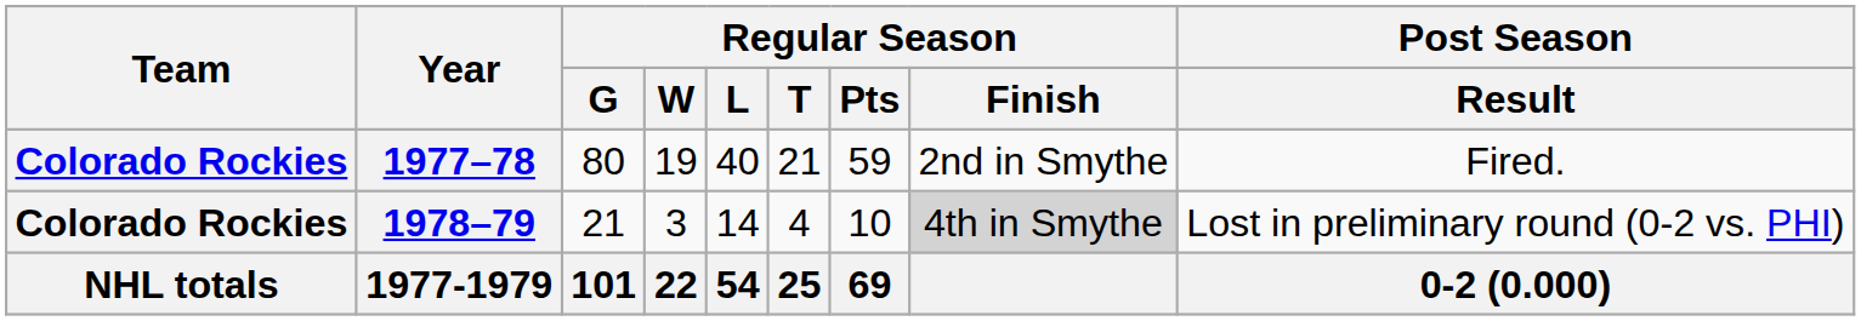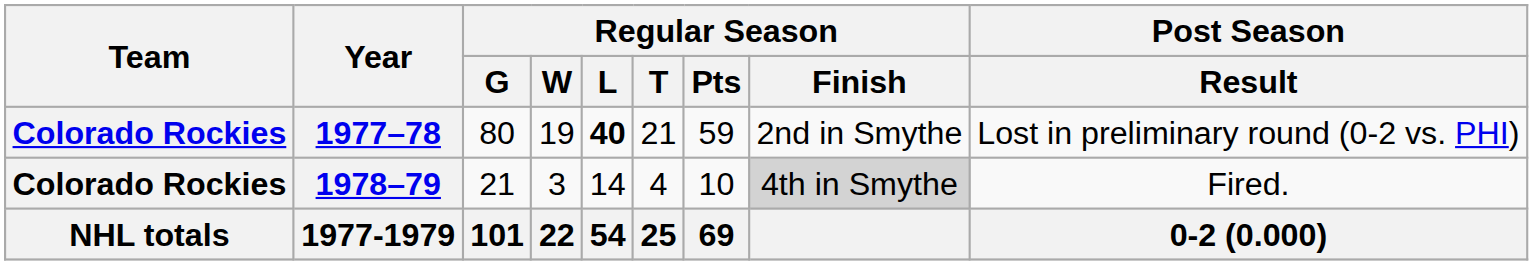 <table class="wikitable" style="font-size: 95%; text-align:center;">
 <tr>
 <th rowspan="2">Team</th>
 <th rowspan="2">Year</th>
 <th colspan="6">Regular Season</th>
 <th colspan="1">Post Season</th>
 </tr>
 <tr>
 <th>G</th>
 <th>W</th>
 <th>L</th>
 <th>T</th>
 <th>Pts</th>
 <th>Finish</th>
 <th>Result</th>
 </tr>
 <tr>
 <th><a href='#'>Colorado Rockies</a></th>
 <th><a href='#'>1977–78</a></th>
 <td>80</td>
 <td>19</td>
-<td>40</td>
+<td><strong>40</strong></td>
 <td>21</td>
 <td>59</td>
 <td>2nd in Smythe</td>
-<td>Fired.</td>
+<td>Lost in preliminary round (0-2 vs. <a href='#'>PHI</a>)</td>
 </tr>
 <tr>
 <th>Colorado Rockies</th>
 <th><a href='#'>1978–79</a></th>
 <td>21</td>
 <td>3</td>
 <td>14</td>
 <td>4</td>
 <td>10</td>
 <td style="background: lightgrey;">4th in Smythe</td>
-<td>Lost in preliminary round (0-2 vs. <a href='#'>PHI</a>)</td>
+<td>Fired.</td>
 </tr>
 <tr align="centre" bgcolor="#dddddd">
 <th>NHL totals</th>
 <th>1977-1979</th>
 <th>101</th>
 <th>22</th>
 <th>54</th>
 <th>25</th>
 <th>69</th>
 <th></th>
 <th>0-2 (0.000)</th>
 </tr>
 </table>
